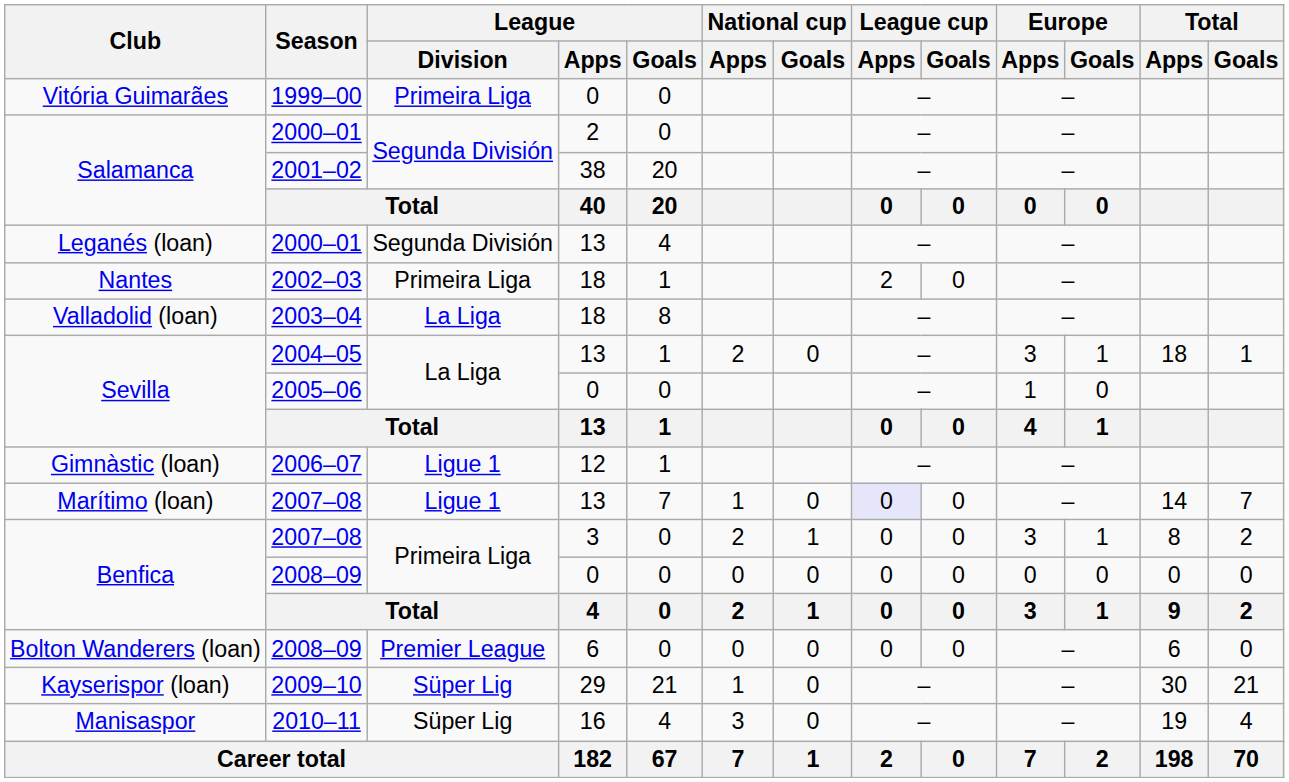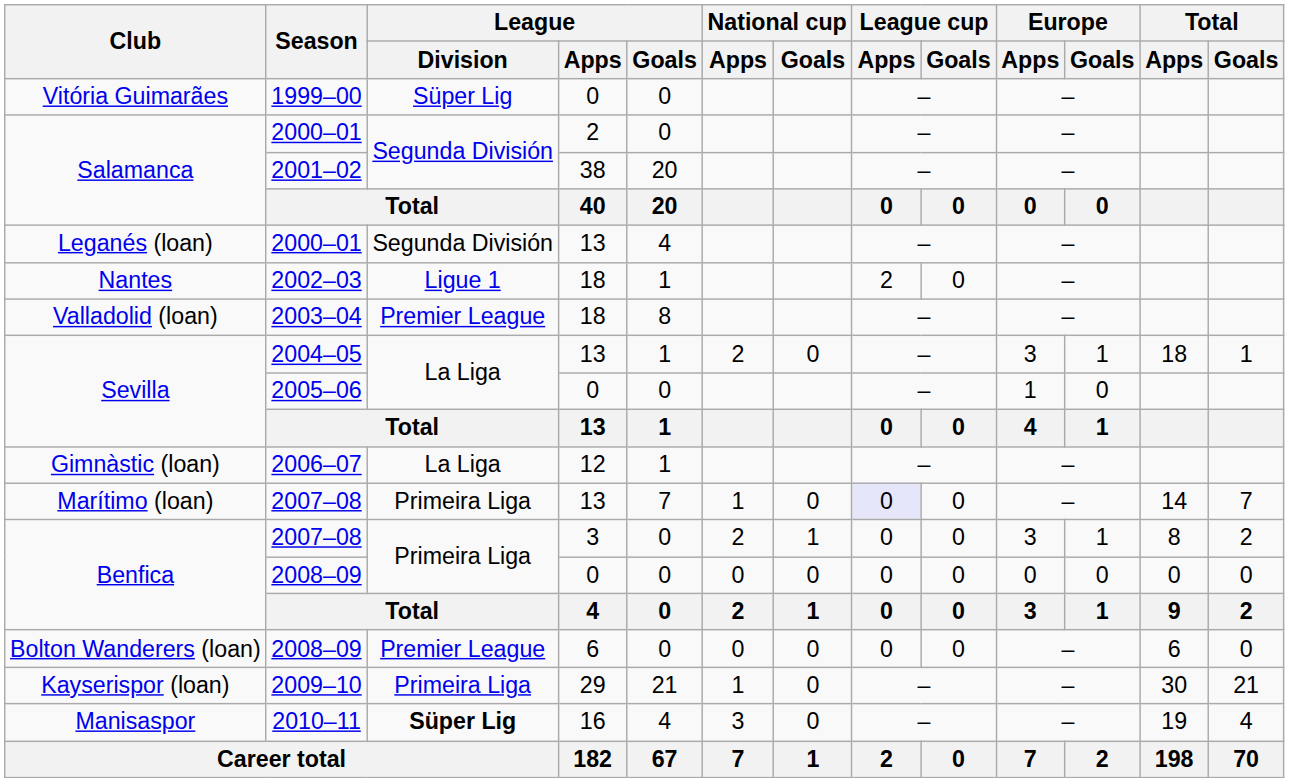 <table class="wikitable" style="text-align:center">
 <tr>
 <th rowspan="2">Club</th>
 <th rowspan="2">Season</th>
 <th colspan="3">League</th>
 <th colspan="2">National cup</th>
 <th colspan="2">League cup</th>
 <th colspan="2">Europe</th>
 <th colspan="2">Total</th>
 </tr>
 <tr>
 <th>Division</th>
 <th>Apps</th>
 <th>Goals</th>
 <th>Apps</th>
 <th>Goals</th>
 <th>Apps</th>
 <th>Goals</th>
 <th>Apps</th>
 <th>Goals</th>
 <th>Apps</th>
 <th>Goals</th>
 </tr>
 <tr>
 <td><a href='#'>Vitória Guimarães</a></td>
 <td><a href='#'>1999–00</a></td>
-<td><a href='#'>Primeira Liga</a></td>
+<td><a href='#'>Süper Lig</a></td>
 <td>0</td>
 <td>0</td>
 <td></td>
 <td></td>
 <td colspan="2">–</td>
 <td colspan="2">–</td>
 <td></td>
 <td></td>
 </tr>
 <tr>
 <td rowspan="3"><a href='#'>Salamanca</a></td>
 <td><a href='#'>2000–01</a></td>
 <td rowspan="2"><a href='#'>Segunda División</a></td>
 <td>2</td>
 <td>0</td>
 <td></td>
 <td></td>
 <td colspan="2">–</td>
 <td colspan="2">–</td>
 <td></td>
 <td></td>
 </tr>
 <tr>
 <td><a href='#'>2001–02</a></td>
 <td>38</td>
 <td>20</td>
 <td></td>
 <td></td>
 <td colspan="2">–</td>
 <td colspan="2">–</td>
 <td></td>
 <td></td>
 </tr>
 <tr>
 <th colspan="2">Total</th>
 <th>40</th>
 <th>20</th>
 <th></th>
 <th></th>
 <th>0</th>
 <th>0</th>
 <th>0</th>
 <th>0</th>
 <th></th>
 <th></th>
 </tr>
 <tr>
 <td><a href='#'>Leganés</a> (loan)</td>
 <td><a href='#'>2000–01</a></td>
 <td>Segunda División</td>
 <td>13</td>
 <td>4</td>
 <td></td>
 <td></td>
 <td colspan="2">–</td>
 <td colspan="2">–</td>
 <td></td>
 <td></td>
 </tr>
 <tr>
 <td><a href='#'>Nantes</a></td>
 <td><a href='#'>2002–03</a></td>
-<td>Primeira Liga</td>
+<td><a href='#'>Ligue 1</a></td>
 <td>18</td>
 <td>1</td>
 <td></td>
 <td></td>
 <td>2</td>
 <td>0</td>
 <td colspan="2">–</td>
 <td></td>
 <td></td>
 </tr>
 <tr>
 <td><a href='#'>Valladolid</a> (loan)</td>
 <td><a href='#'>2003–04</a></td>
-<td><a href='#'>La Liga</a></td>
+<td><a href='#'>Premier League</a></td>
 <td>18</td>
 <td>8</td>
 <td></td>
 <td></td>
 <td colspan="2">–</td>
 <td colspan="2">–</td>
 <td></td>
 <td></td>
 </tr>
 <tr>
 <td rowspan="3"><a href='#'>Sevilla</a></td>
 <td><a href='#'>2004–05</a></td>
 <td rowspan="2">La Liga</td>
 <td>13</td>
 <td>1</td>
 <td>2</td>
 <td>0</td>
 <td colspan="2">–</td>
 <td>3</td>
 <td>1</td>
 <td>18</td>
 <td>1</td>
 </tr>
 <tr>
 <td><a href='#'>2005–06</a></td>
 <td>0</td>
 <td>0</td>
 <td></td>
 <td></td>
 <td colspan="2">–</td>
 <td>1</td>
 <td>0</td>
 <td></td>
 <td></td>
 </tr>
 <tr>
 <th colspan="2">Total</th>
 <th>13</th>
 <th>1</th>
 <th></th>
 <th></th>
 <th>0</th>
 <th>0</th>
 <th>4</th>
 <th>1</th>
 <th></th>
 <th></th>
 </tr>
 <tr>
 <td><a href='#'>Gimnàstic</a> (loan)</td>
 <td><a href='#'>2006–07</a></td>
-<td><a href='#'>Ligue 1</a></td>
+<td>La Liga</td>
 <td>12</td>
 <td>1</td>
 <td></td>
 <td></td>
 <td colspan="2">–</td>
 <td colspan="2">–</td>
 <td></td>
 <td></td>
 </tr>
 <tr>
 <td><a href='#'>Marítimo</a> (loan)</td>
 <td><a href='#'>2007–08</a></td>
-<td><a href='#'>Ligue 1</a></td>
+<td>Primeira Liga</td>
 <td>13</td>
 <td>7</td>
 <td>1</td>
 <td>0</td>
 <td style="background: lavender;">0</td>
 <td>0</td>
 <td colspan="2">–</td>
 <td>14</td>
 <td>7</td>
 </tr>
 <tr>
 <td rowspan="3"><a href='#'>Benfica</a></td>
 <td><a href='#'>2007–08</a></td>
 <td rowspan="2">Primeira Liga</td>
 <td>3</td>
 <td>0</td>
 <td>2</td>
 <td>1</td>
 <td>0</td>
 <td>0</td>
 <td>3</td>
 <td>1</td>
 <td>8</td>
 <td>2</td>
 </tr>
 <tr>
 <td><a href='#'>2008–09</a></td>
 <td>0</td>
 <td>0</td>
 <td>0</td>
 <td>0</td>
 <td>0</td>
 <td>0</td>
 <td>0</td>
 <td>0</td>
 <td>0</td>
 <td>0</td>
 </tr>
 <tr>
 <th colspan="2">Total</th>
 <th>4</th>
 <th>0</th>
 <th>2</th>
 <th>1</th>
 <th>0</th>
 <th>0</th>
 <th>3</th>
 <th>1</th>
 <th>9</th>
 <th>2</th>
 </tr>
 <tr>
 <td><a href='#'>Bolton Wanderers</a> (loan)</td>
 <td><a href='#'>2008–09</a></td>
 <td><a href='#'>Premier League</a></td>
 <td>6</td>
 <td>0</td>
 <td>0</td>
 <td>0</td>
 <td>0</td>
 <td>0</td>
 <td colspan="2">–</td>
 <td>6</td>
 <td>0</td>
 </tr>
 <tr>
 <td><a href='#'>Kayserispor</a> (loan)</td>
 <td><a href='#'>2009–10</a></td>
-<td><a href='#'>Süper Lig</a></td>
+<td><a href='#'>Primeira Liga</a></td>
 <td>29</td>
 <td>21</td>
 <td>1</td>
 <td>0</td>
 <td colspan="2">–</td>
 <td colspan="2">–</td>
 <td>30</td>
 <td>21</td>
 </tr>
 <tr>
 <td><a href='#'>Manisaspor</a></td>
 <td><a href='#'>2010–11</a></td>
-<td>Süper Lig</td>
+<td><strong>Süper Lig</strong></td>
 <td>16</td>
 <td>4</td>
 <td>3</td>
 <td>0</td>
 <td colspan="2">–</td>
 <td colspan="2">–</td>
 <td>19</td>
 <td>4</td>
 </tr>
 <tr>
 <th colspan="3">Career total</th>
 <th>182</th>
 <th>67</th>
 <th>7</th>
 <th>1</th>
 <th>2</th>
 <th>0</th>
 <th>7</th>
 <th>2</th>
 <th>198</th>
 <th>70</th>
 </tr>
 </table>
